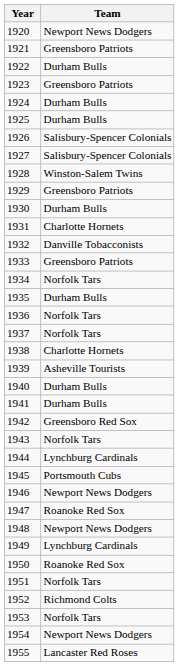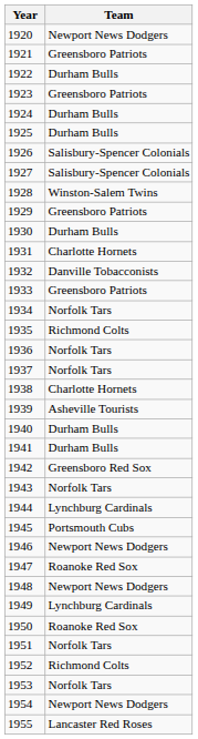 <table class="wikitable">
 <tr>
 <th width="45" style="center">Year</th>
 <th>Team</th>
 </tr>
 <tr>
 <td>1920</td>
 <td>Newport News Dodgers</td>
 </tr>
 <tr>
 <td>1921</td>
 <td>Greensboro Patriots</td>
 </tr>
 <tr>
 <td>1922</td>
 <td>Durham Bulls</td>
 </tr>
 <tr>
 <td>1923</td>
 <td>Greensboro Patriots</td>
 </tr>
 <tr>
 <td>1924</td>
 <td>Durham Bulls</td>
 </tr>
 <tr>
 <td>1925</td>
 <td>Durham Bulls</td>
 </tr>
 <tr>
 <td>1926</td>
 <td>Salisbury-Spencer Colonials</td>
 </tr>
 <tr>
 <td>1927</td>
 <td>Salisbury-Spencer Colonials</td>
 </tr>
 <tr>
 <td>1928</td>
 <td>Winston-Salem Twins</td>
 </tr>
 <tr>
 <td>1929</td>
 <td>Greensboro Patriots</td>
 </tr>
 <tr>
 <td>1930</td>
 <td>Durham Bulls</td>
 </tr>
 <tr>
 <td>1931</td>
 <td>Charlotte Hornets</td>
 </tr>
 <tr>
 <td>1932</td>
 <td>Danville Tobacconists</td>
 </tr>
 <tr>
 <td>1933</td>
 <td>Greensboro Patriots</td>
 </tr>
 <tr>
 <td>1934</td>
 <td>Norfolk Tars</td>
 </tr>
 <tr>
 <td>1935</td>
-<td>Durham Bulls</td>
+<td>Richmond Colts</td>
 </tr>
 <tr>
 <td>1936</td>
 <td>Norfolk Tars</td>
 </tr>
 <tr>
 <td>1937</td>
 <td>Norfolk Tars</td>
 </tr>
 <tr>
 <td>1938</td>
 <td>Charlotte Hornets</td>
 </tr>
 <tr>
 <td>1939</td>
 <td>Asheville Tourists</td>
 </tr>
 <tr>
 <td>1940</td>
 <td>Durham Bulls</td>
 </tr>
 <tr>
 <td>1941</td>
 <td>Durham Bulls</td>
 </tr>
 <tr>
 <td>1942</td>
 <td>Greensboro Red Sox</td>
 </tr>
 <tr>
 <td>1943</td>
 <td>Norfolk Tars</td>
 </tr>
 <tr>
 <td>1944</td>
 <td>Lynchburg Cardinals</td>
 </tr>
 <tr>
 <td>1945</td>
 <td>Portsmouth Cubs</td>
 </tr>
 <tr>
 <td>1946</td>
 <td>Newport News Dodgers</td>
 </tr>
 <tr>
 <td>1947</td>
 <td>Roanoke Red Sox</td>
 </tr>
 <tr>
 <td>1948</td>
 <td>Newport News Dodgers</td>
 </tr>
 <tr>
 <td>1949</td>
 <td>Lynchburg Cardinals</td>
 </tr>
 <tr>
 <td>1950</td>
 <td>Roanoke Red Sox</td>
 </tr>
 <tr>
 <td>1951</td>
 <td>Norfolk Tars</td>
 </tr>
 <tr>
 <td>1952</td>
 <td>Richmond Colts</td>
 </tr>
 <tr>
 <td>1953</td>
 <td>Norfolk Tars</td>
 </tr>
 <tr>
 <td>1954</td>
 <td>Newport News Dodgers</td>
 </tr>
 <tr>
 <td>1955</td>
 <td>Lancaster Red Roses</td>
 </tr>
 </table>
